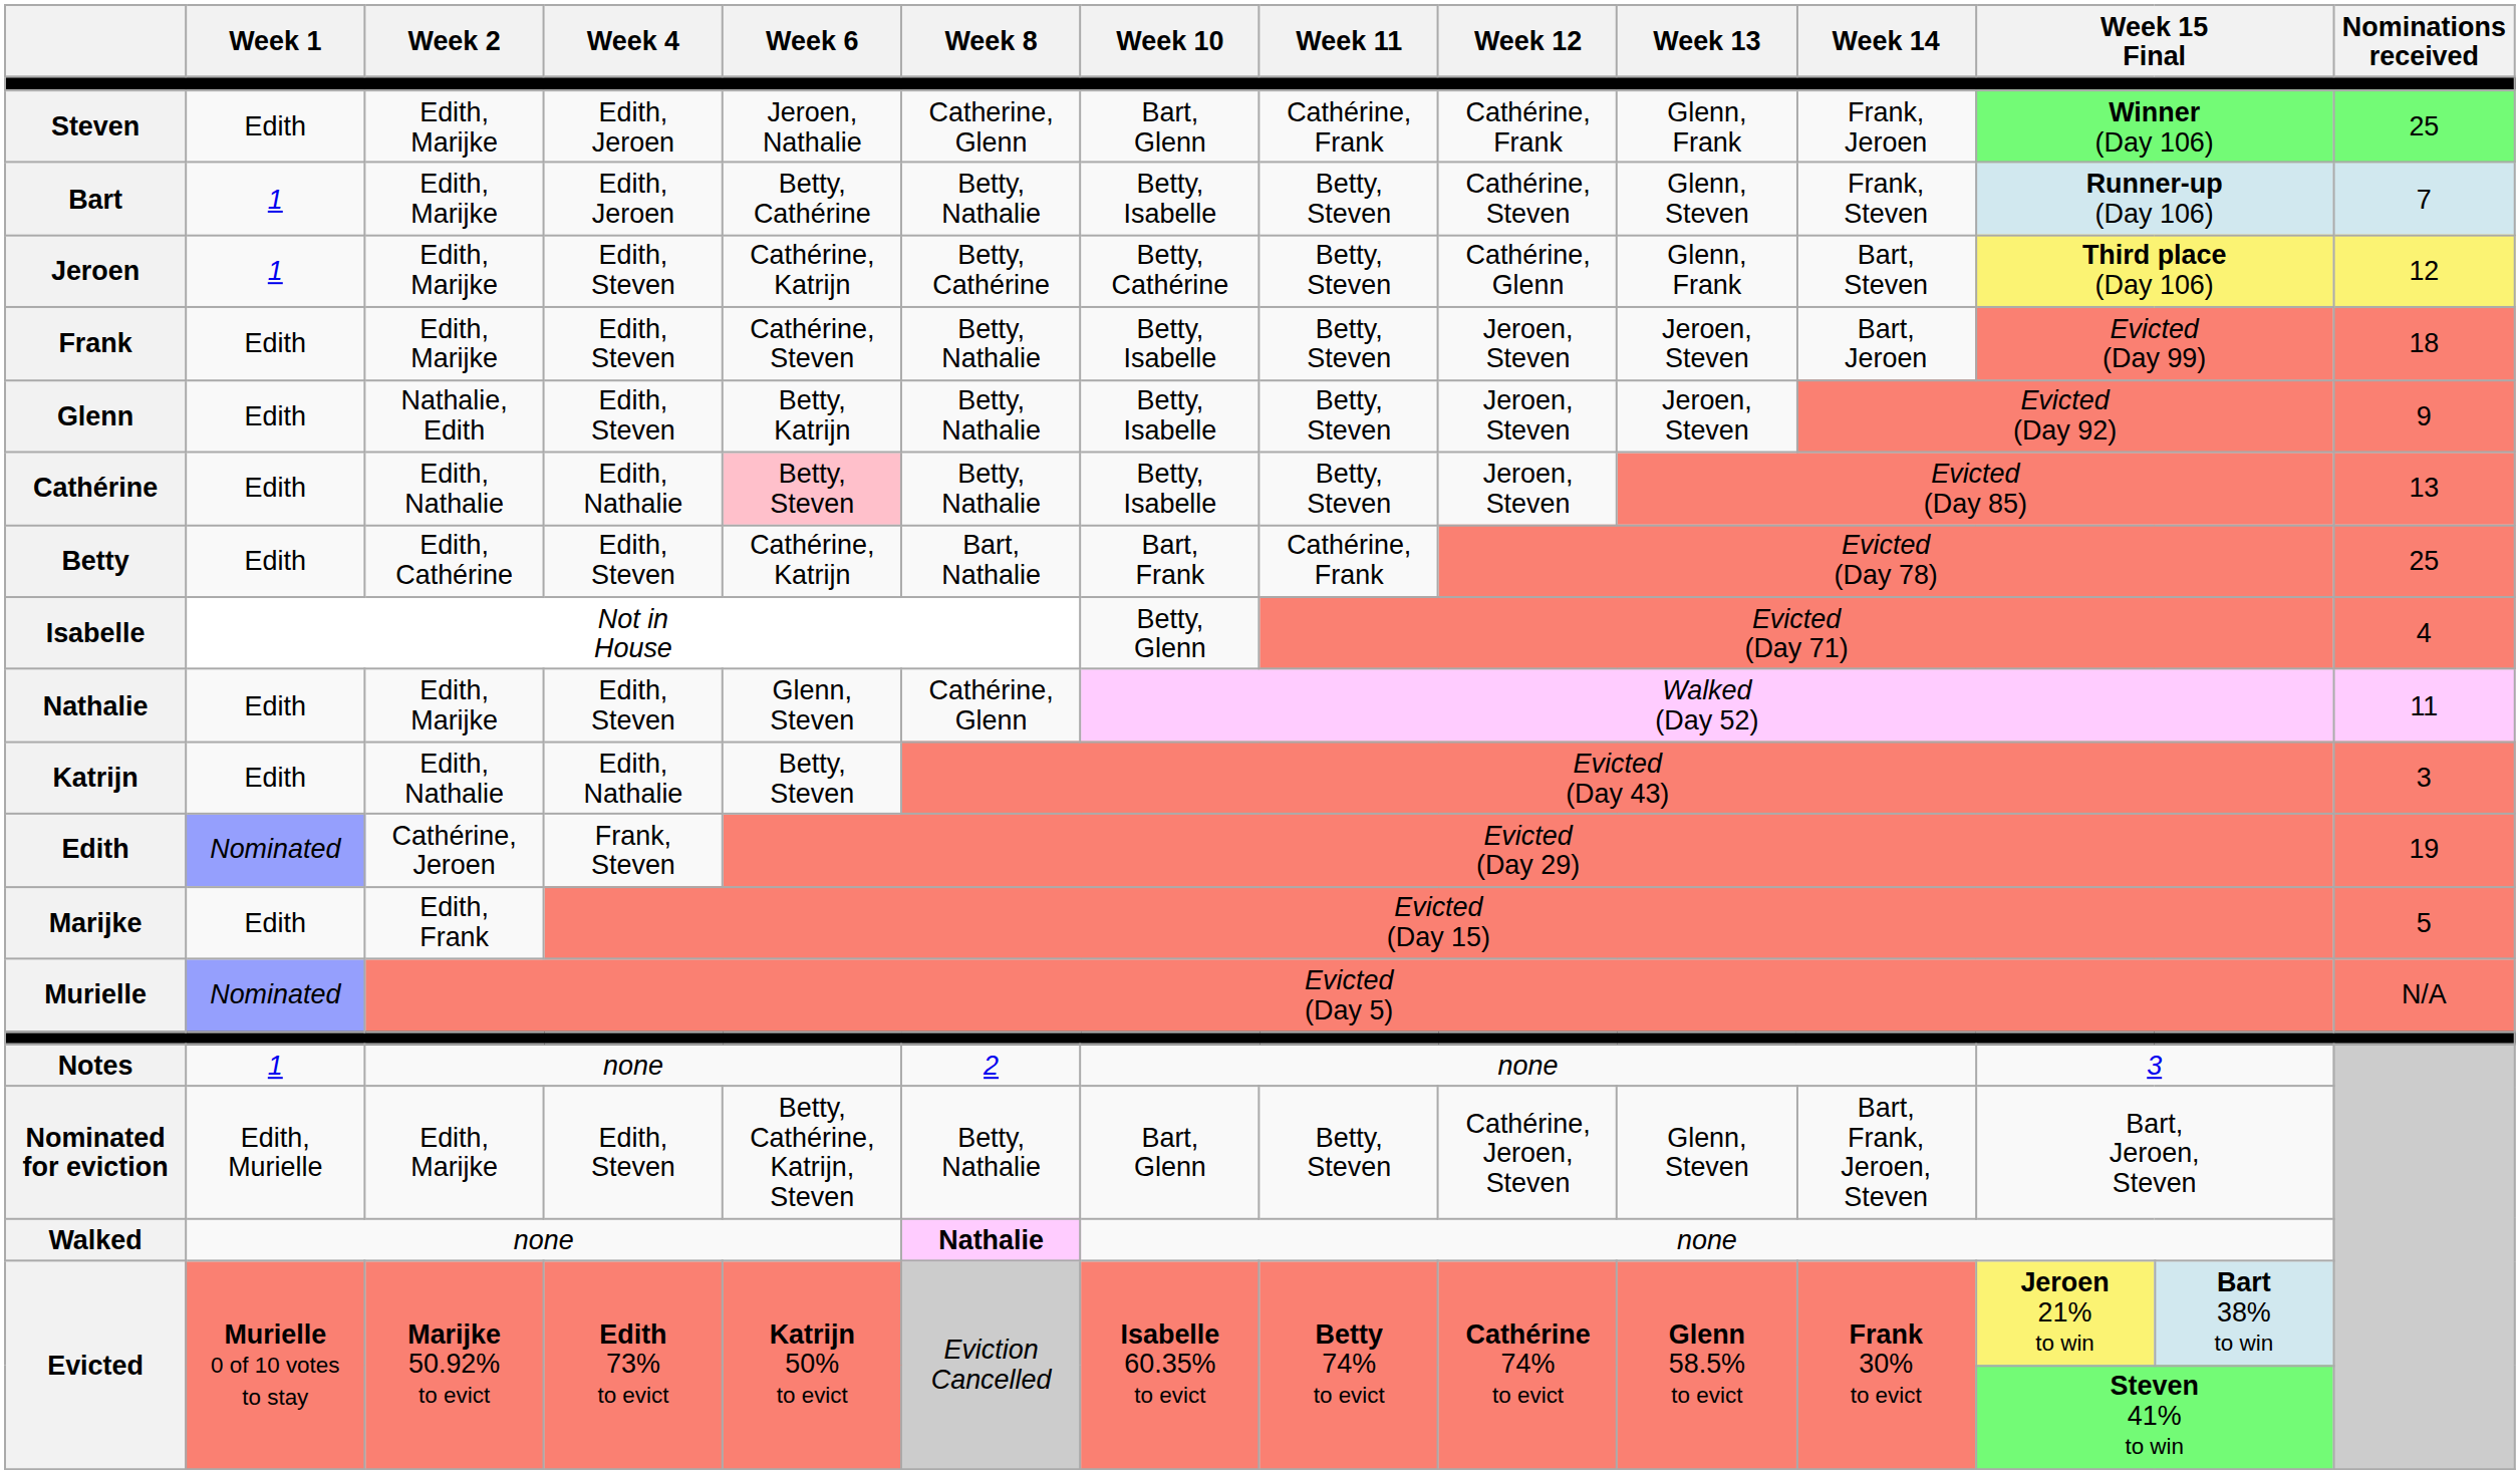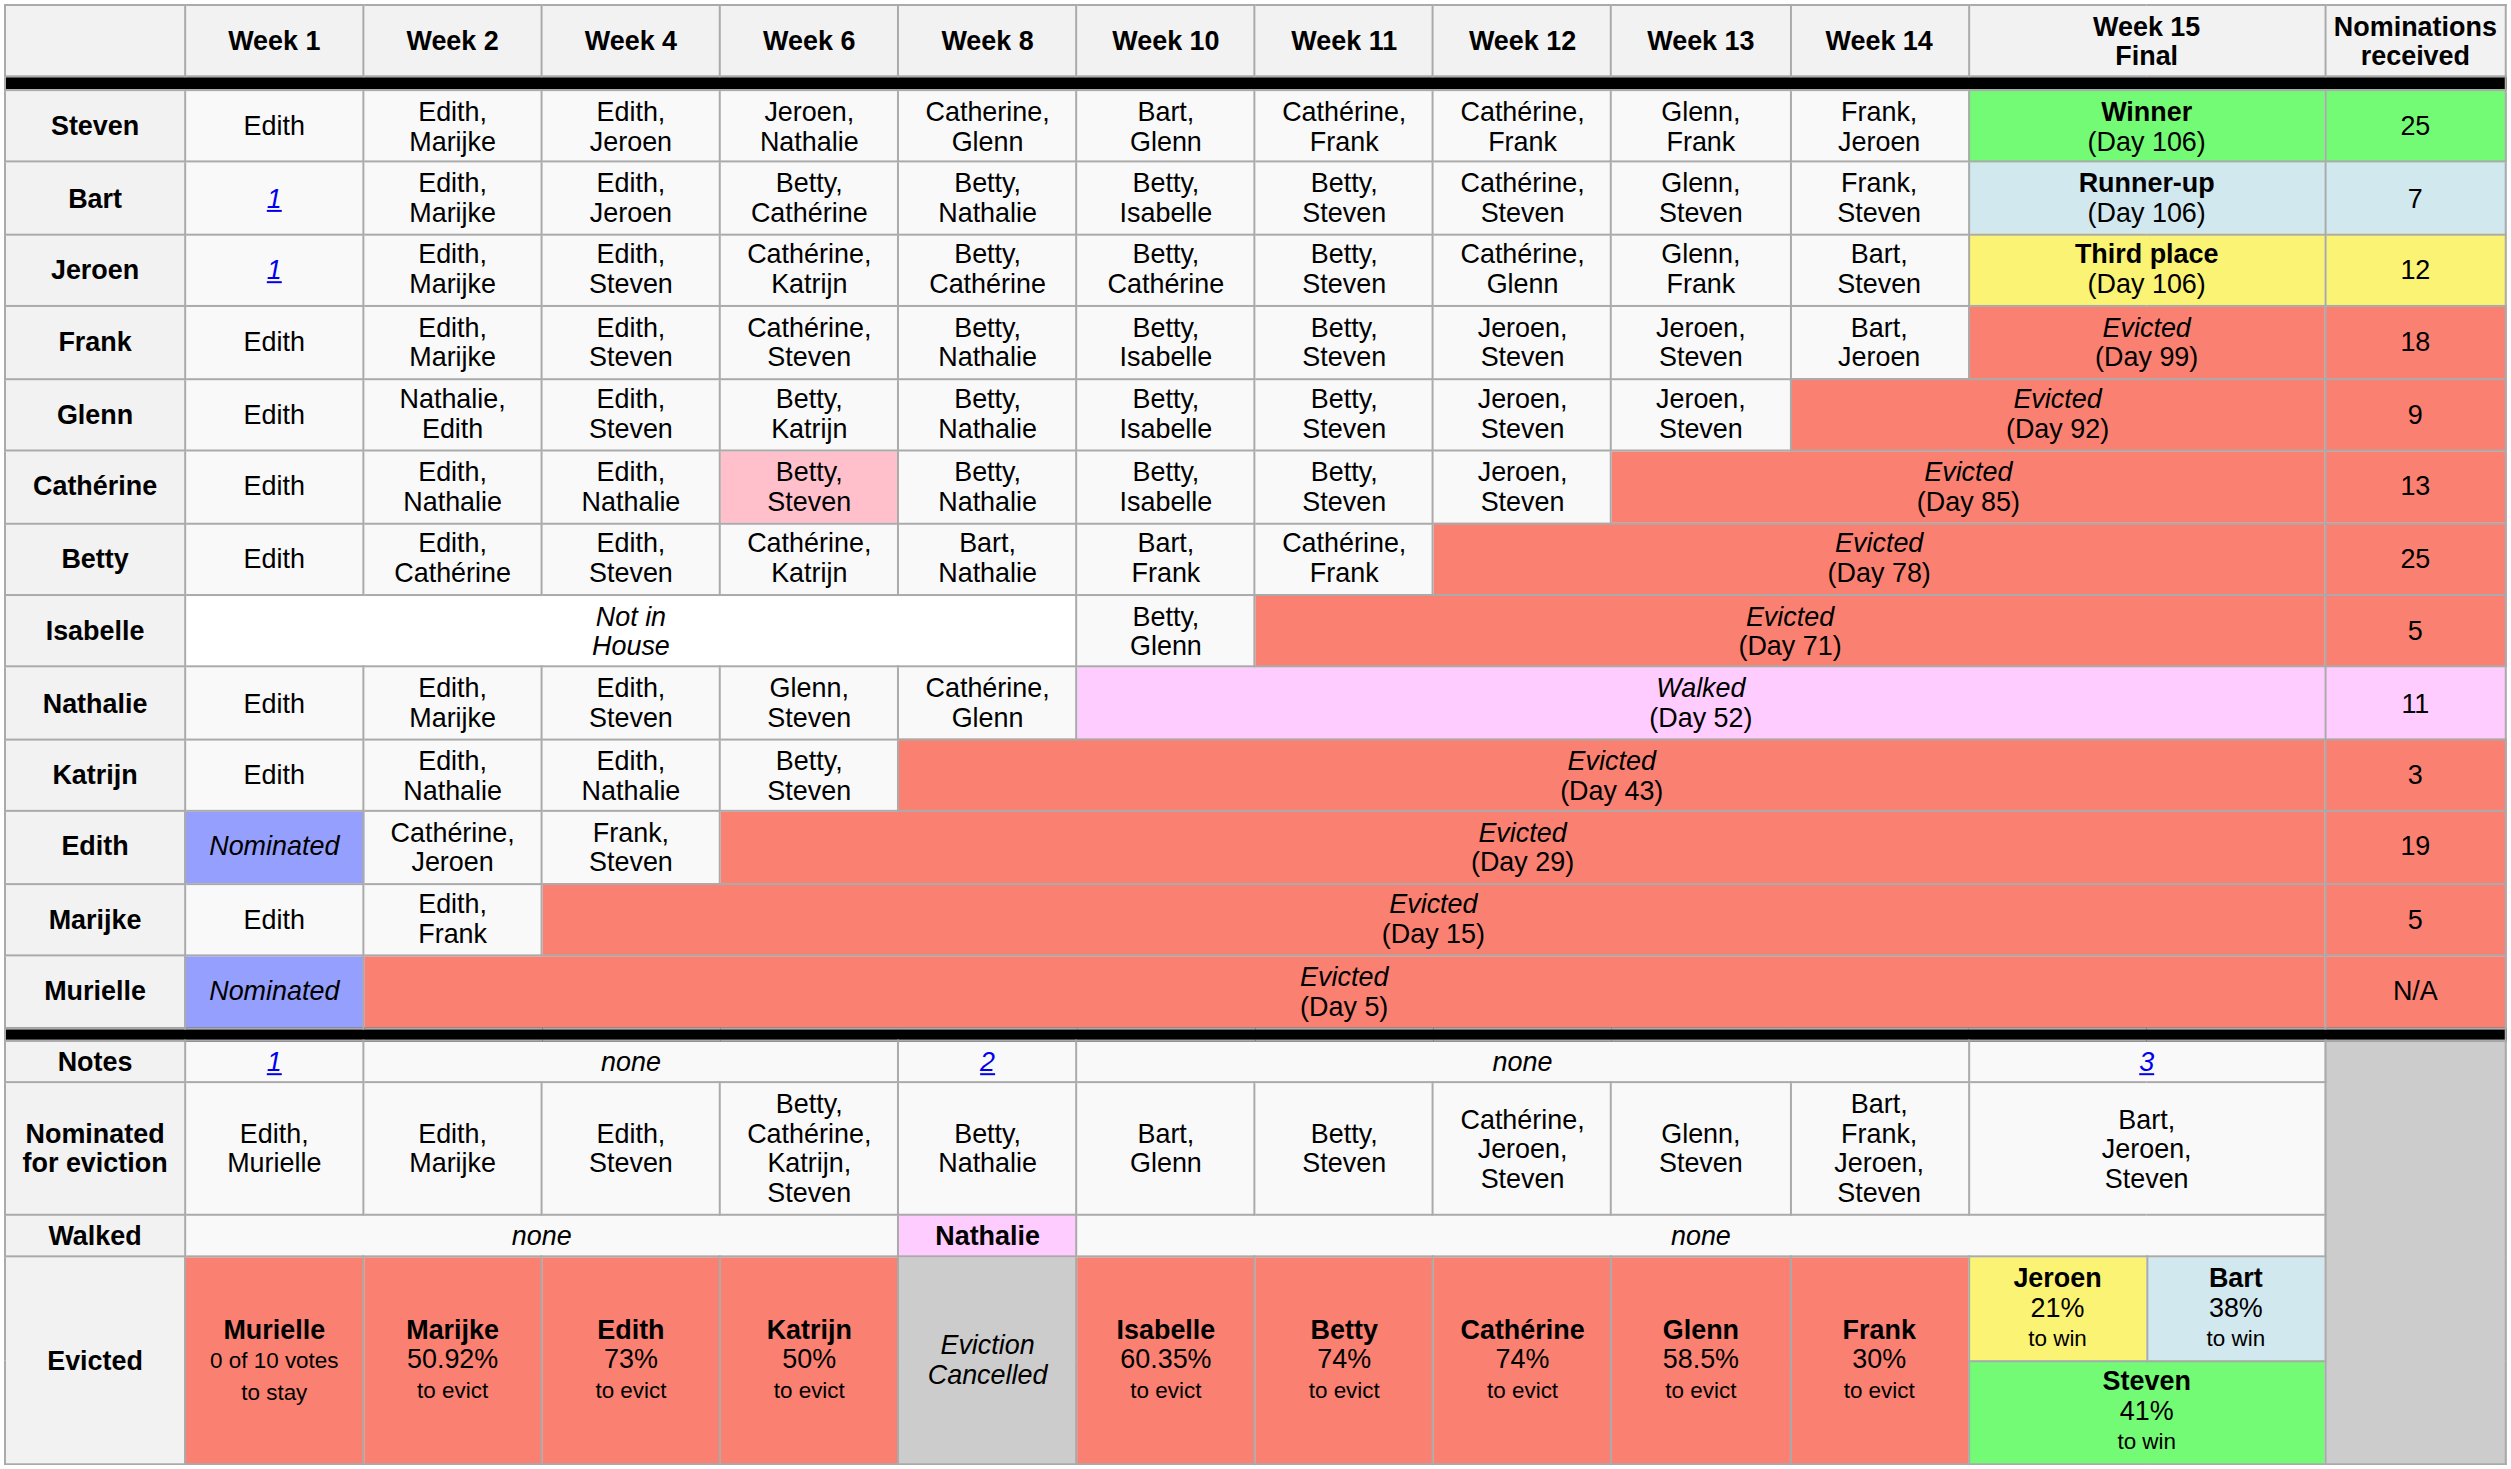 <table class="wikitable" style="text-align:center; width: 100%; font-size:85%; line-height:15px">
 <tr>
 <th style="width:6%"></th>
 <th style="width:6%">Week 1</th>
 <th style="width:6%">Week 2</th>
 <th style="width:6%">Week 4</th>
 <th style="width:6%">Week 6</th>
 <th style="width:6%">Week 8</th>
 <th style="width:6%">Week 10</th>
 <th style="width:6%">Week 11</th>
 <th style="width:6%">Week 12</th>
 <th style="width:6%">Week 13</th>
 <th style="width:6%">Week 14</th>
 <th style="width:12%" colspan="2">Week 15<br>Final</th>
 <th style="width:1%">Nominations<br>received</th>
 </tr>
 <tr>
 <th style="background:#000" colspan="14"></th>
 </tr>
 <tr>
 <th>Steven</th>
 <td>Edith</td>
 <td>Edith,<br>Marijke</td>
 <td>Edith,<br>Jeroen</td>
 <td>Jeroen,<br>Nathalie</td>
 <td>Catherine,<br>Glenn</td>
 <td>Bart,<br>Glenn</td>
 <td>Cathérine,<br>Frank</td>
 <td>Cathérine,<br>Frank</td>
 <td>Glenn,<br>Frank</td>
 <td>Frank,<br>Jeroen</td>
 <td style="background:#73FB76" colspan="2"><strong>Winner</strong><br>(Day 106)</td>
 <td style="background:#73FB76">25</td>
 </tr>
 <tr>
 <th>Bart</th>
 <td><em><a href='#'>1</a></em></td>
 <td>Edith,<br>Marijke</td>
 <td>Edith,<br>Jeroen</td>
 <td>Betty,<br>Cathérine</td>
 <td>Betty,<br>Nathalie</td>
 <td>Betty,<br>Isabelle</td>
 <td>Betty,<br>Steven</td>
 <td>Cathérine,<br>Steven</td>
 <td>Glenn,<br>Steven</td>
 <td>Frank,<br>Steven</td>
 <td style="background:#D1E8EF" colspan="2"><strong>Runner-up</strong><br>(Day 106)</td>
 <td style="background:#D1E8EF">7</td>
 </tr>
 <tr>
 <th>Jeroen</th>
 <td><em><a href='#'>1</a></em></td>
 <td>Edith,<br>Marijke</td>
 <td>Edith,<br>Steven</td>
 <td>Cathérine,<br>Katrijn</td>
 <td>Betty,<br>Cathérine</td>
 <td>Betty,<br>Cathérine</td>
 <td>Betty,<br>Steven</td>
 <td>Cathérine,<br>Glenn</td>
 <td>Glenn,<br>Frank</td>
 <td>Bart,<br>Steven</td>
 <td style="background:#FBF373" colspan="2"><strong>Third place</strong><br>(Day 106)</td>
 <td style="background:#FBF373">12</td>
 </tr>
 <tr>
 <th>Frank</th>
 <td>Edith</td>
 <td>Edith,<br>Marijke</td>
 <td>Edith,<br>Steven</td>
 <td>Cathérine,<br>Steven</td>
 <td>Betty,<br>Nathalie</td>
 <td>Betty,<br>Isabelle</td>
 <td>Betty,<br>Steven</td>
 <td>Jeroen,<br>Steven</td>
 <td>Jeroen,<br>Steven</td>
 <td>Bart,<br>Jeroen</td>
 <td style="background:#FA8072" colspan="2"><em>Evicted</em><br>(Day 99)</td>
 <td style="background:#FA8072">18</td>
 </tr>
 <tr>
 <th>Glenn</th>
 <td>Edith</td>
 <td>Nathalie,<br>Edith</td>
 <td>Edith,<br>Steven</td>
 <td>Betty,<br>Katrijn</td>
 <td>Betty,<br>Nathalie</td>
 <td>Betty,<br>Isabelle</td>
 <td>Betty,<br>Steven</td>
 <td>Jeroen,<br>Steven</td>
 <td>Jeroen,<br>Steven</td>
 <td style="background:#FA8072" colspan="3"><em>Evicted</em><br>(Day 92)</td>
 <td style="background:#FA8072">9</td>
 </tr>
 <tr>
 <th>Cathérine</th>
 <td>Edith</td>
 <td>Edith,<br>Nathalie</td>
 <td>Edith,<br>Nathalie</td>
 <td style="background: pink;">Betty,<br>Steven</td>
 <td>Betty,<br>Nathalie</td>
 <td>Betty,<br>Isabelle</td>
 <td>Betty,<br>Steven</td>
 <td>Jeroen,<br>Steven</td>
 <td style="background:#FA8072" colspan="4"><em>Evicted</em><br>(Day 85)</td>
 <td style="background:#FA8072">13</td>
 </tr>
 <tr>
 <th>Betty</th>
 <td>Edith</td>
 <td>Edith,<br>Cathérine</td>
 <td>Edith,<br>Steven</td>
 <td>Cathérine,<br>Katrijn</td>
 <td>Bart,<br>Nathalie</td>
 <td>Bart,<br>Frank</td>
 <td>Cathérine,<br>Frank</td>
 <td style="background:#FA8072" colspan="5"><em>Evicted</em><br>(Day 78)</td>
 <td style="background:#FA8072">25</td>
 </tr>
 <tr>
 <th>Isabelle</th>
 <td style="background:white" colspan="5"><em>Not in<br>House</em></td>
 <td>Betty,<br>Glenn</td>
 <td style="background:#FA8072" colspan="6"><em>Evicted</em><br>(Day 71)</td>
-<td style="background:#FA8072">4</td>
+<td style="background:#FA8072">5</td>
 </tr>
 <tr>
 <th>Nathalie</th>
 <td>Edith</td>
 <td>Edith,<br>Marijke</td>
 <td>Edith,<br>Steven</td>
 <td>Glenn,<br>Steven</td>
 <td>Cathérine,<br>Glenn</td>
 <td style="background:#ffccff" colspan="7"><em>Walked</em><br>(Day 52)</td>
 <td style="background:#ffccff">11</td>
 </tr>
 <tr>
 <th>Katrijn</th>
 <td>Edith</td>
 <td>Edith,<br>Nathalie</td>
 <td>Edith,<br>Nathalie</td>
 <td>Betty,<br>Steven</td>
 <td style="background:#FA8072" colspan="8"><em>Evicted</em><br>(Day 43)</td>
 <td style="background:#FA8072">3</td>
 </tr>
 <tr>
 <th>Edith</th>
 <td style="background:#959FFD"><em>Nominated</em></td>
 <td>Cathérine,<br>Jeroen</td>
 <td>Frank,<br>Steven</td>
 <td style="background:#FA8072" colspan="9"><em>Evicted</em><br>(Day 29)</td>
 <td style="background:#FA8072">19</td>
 </tr>
 <tr>
 <th>Marijke</th>
 <td>Edith</td>
 <td>Edith,<br>Frank</td>
 <td style="background:#FA8072" colspan="10"><em>Evicted</em><br>(Day 15)</td>
 <td style="background:#FA8072">5</td>
 </tr>
 <tr>
 <th>Murielle</th>
 <td style="background:#959FFD"><em>Nominated</em></td>
 <td style="background:#FA8072" colspan="11"><em>Evicted</em><br>(Day 5)</td>
 <td style="background:#FA8072">N/A</td>
 </tr>
 <tr>
 <th style="background:#000" colspan="14"></th>
 </tr>
 <tr>
 <th>Notes</th>
 <td><em><a href='#'>1</a></em></td>
 <td colspan="3"><em>none</em></td>
 <td><em><a href='#'>2</a></em></td>
 <td colspan="5"><em>none</em></td>
 <td colspan="2"><em><a href='#'>3</a></em></td>
 <td style="background:#ccc" rowspan="5"></td>
 </tr>
 <tr>
 <th>Nominated<br>for eviction</th>
 <td>Edith,<br>Murielle</td>
 <td>Edith,<br>Marijke</td>
 <td>Edith,<br>Steven</td>
 <td>Betty,<br>Cathérine,<br>Katrijn,<br>Steven</td>
 <td>Betty,<br>Nathalie</td>
 <td>Bart,<br>Glenn</td>
 <td>Betty,<br>Steven</td>
 <td>Cathérine,<br>Jeroen,<br>Steven</td>
 <td>Glenn,<br>Steven</td>
 <td>Bart,<br>Frank,<br>Jeroen,<br>Steven</td>
 <td colspan=2>Bart,<br>Jeroen,<br>Steven</td>
 </tr>
 <tr>
 <th>Walked</th>
 <td colspan="4"><em>none</em></td>
 <td style="background:#ffccff"><strong>Nathalie</strong></td>
 <td colspan="7"><em>none</em></td>
 </tr>
 <tr>
 <th rowspan="2">Evicted</th>
 <td style="background:#FA8072" rowspan="2"><strong>Murielle</strong><br><small>0 of 10 votes<br>to stay</small></td>
 <td style="background:#FA8072" rowspan="2"><strong>Marijke</strong><br>50.92%<br><small>to evict</small></td>
 <td style="background:#FA8072" rowspan="2"><strong>Edith</strong><br>73%<br><small>to evict</small></td>
 <td style="background:#FA8072" rowspan="2"><strong>Katrijn</strong><br>50%<br><small>to evict</small></td>
 <td style="background:#CCC" rowspan="2"><em>Eviction<br>Cancelled</em></td>
 <td style="background:#FA8072" rowspan="2"><strong>Isabelle</strong><br>60.35%<br><small>to evict</small></td>
 <td style="background:#FA8072" rowspan="2"><strong>Betty</strong><br>74%<br><small>to evict</small></td>
 <td style="background:#FA8072" rowspan="2"><strong>Cathérine</strong><br>74%<br><small>to evict</small></td>
 <td style="background:#FA8072" rowspan="2"><strong>Glenn</strong><br>58.5%<br><small>to evict</small></td>
 <td style="background:#FA8072" rowspan="2"><strong>Frank</strong><br>30%<br><small>to evict</small></td>
 <td style="background:#FBF373" width=6%><strong>Jeroen</strong><br>21%<br><small>to win</small></td>
 <td style="background:#D1E8EF" width=6%><strong>Bart</strong><br>38%<br><small>to win</small></td>
 </tr>
 <tr>
 <td style="background:#73FB76" colspan="2"><strong>Steven</strong><br>41%<br><small>to win</small></td>
 </tr>
 </table>
